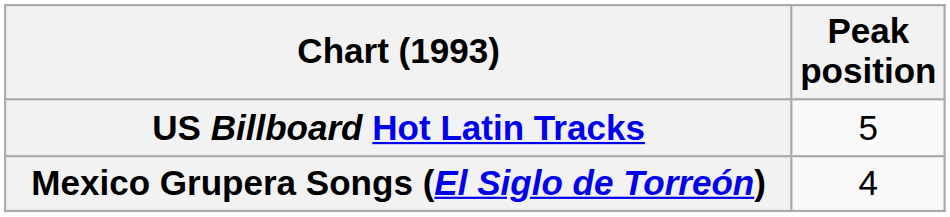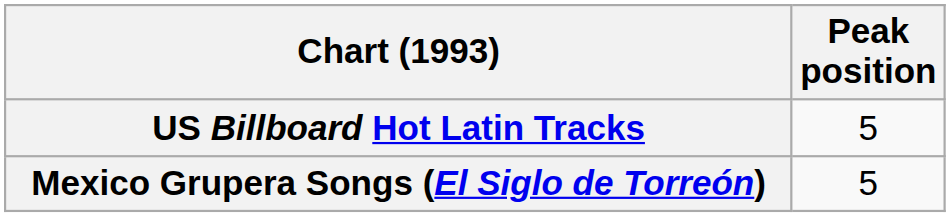 <table class="wikitable sortable plainrowheaders">
 <tr>
 <th style="width: 22em">Chart (1993)</th>
 <th>Peak<br>position</th>
 </tr>
 <tr>
 <th scope=row>US <em>Billboard</em> <a href='#'>Hot Latin Tracks</a></th>
 <td style="text-align:center;">5</td>
 </tr>
 <tr>
 <th scope=row>Mexico Grupera Songs (<em><a href='#'>El Siglo de Torreón</a></em>)</th>
-<td style="text-align:center;">4</td>
+<td style="text-align:center;">5</td>
 </tr>
 </table>
